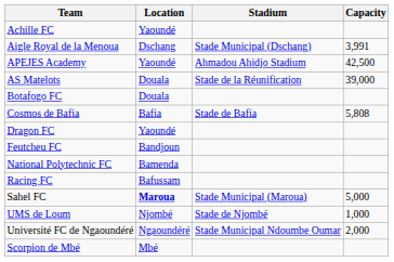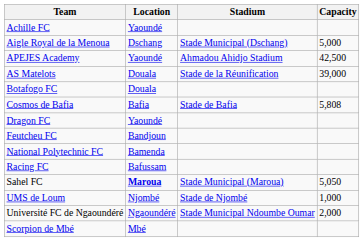 <table class="wikitable sortable">
 <tr>
 <th>Team</th>
 <th>Location</th>
 <th>Stadium</th>
 <th>Capacity</th>
 </tr>
 <tr>
 <td><a href='#'>Achille FC</a></td>
 <td><a href='#'>Yaoundé</a></td>
 <td></td>
 <td></td>
 </tr>
 <tr>
 <td><a href='#'>Aigle Royal de la Menoua</a></td>
 <td><a href='#'>Dschang</a></td>
 <td><a href='#'>Stade Municipal (Dschang)</a></td>
-<td>3,991</td>
+<td>5,000</td>
 </tr>
 <tr>
 <td><a href='#'>APEJES Academy</a></td>
 <td><a href='#'>Yaoundé</a></td>
 <td><a href='#'>Ahmadou Ahidjo Stadium</a></td>
 <td>42,500</td>
 </tr>
 <tr>
 <td><a href='#'>AS Matelots</a></td>
 <td><a href='#'>Douala</a></td>
 <td><a href='#'>Stade de la Réunification</a></td>
 <td>39,000</td>
 </tr>
 <tr>
 <td><a href='#'>Botafogo FC</a></td>
 <td><a href='#'>Douala</a></td>
 <td></td>
 <td></td>
 </tr>
 <tr>
 <td><a href='#'>Cosmos de Bafia</a></td>
 <td><a href='#'>Bafia</a></td>
 <td><a href='#'>Stade de Bafia</a></td>
 <td>5,808</td>
 </tr>
 <tr>
 <td><a href='#'>Dragon FC</a></td>
 <td><a href='#'>Yaoundé</a></td>
 <td></td>
 <td></td>
 </tr>
 <tr>
 <td><a href='#'>Feutcheu FC</a></td>
 <td><a href='#'>Bandjoun</a></td>
 <td></td>
 <td></td>
 </tr>
 <tr>
 <td><a href='#'>National Polytechnic FC</a></td>
 <td><a href='#'>Bamenda</a></td>
 <td></td>
 <td></td>
 </tr>
 <tr>
 <td><a href='#'>Racing FC</a></td>
 <td><a href='#'>Bafussam</a></td>
 <td></td>
 <td></td>
 </tr>
 <tr>
 <td>Sahel FC</td>
 <td><strong><a href='#'>Maroua</a></strong></td>
 <td><a href='#'>Stade Municipal (Maroua)</a></td>
-<td>5,000</td>
+<td>5,050</td>
 </tr>
 <tr>
 <td><a href='#'>UMS de Loum</a></td>
 <td><a href='#'>Njombé</a></td>
 <td><a href='#'>Stade de Njombé</a></td>
 <td>1,000</td>
 </tr>
 <tr>
 <td>Université FC de Ngaoundéré</td>
 <td><a href='#'>Ngaoundéré</a></td>
 <td><a href='#'>Stade Municipal Ndoumbe Oumar</a></td>
 <td>2,000</td>
 </tr>
 <tr>
 <td><a href='#'>Scorpion de Mbé</a></td>
 <td><a href='#'>Mbé</a></td>
 <td></td>
 <td></td>
 </tr>
 </table>
